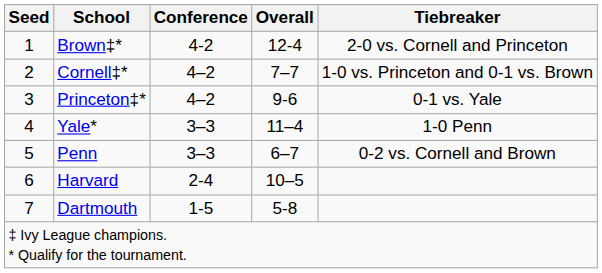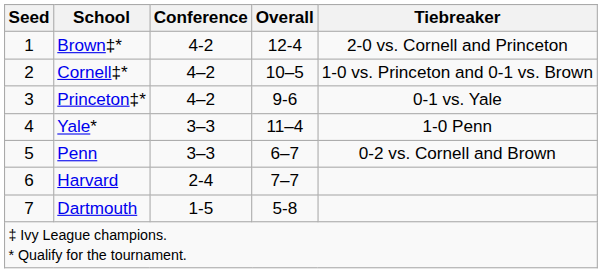 <table class="wikitable" style="text-align:center">
 <tr>
 <th>Seed</th>
 <th>School</th>
 <th>Conference</th>
 <th>Overall</th>
 <th>Tiebreaker</th>
 </tr>
 <tr>
 <td>1</td>
 <td align=left><a href='#'>Brown</a>‡*</td>
 <td>4-2</td>
 <td>12-4</td>
 <td>2-0 vs. Cornell and Princeton</td>
 </tr>
 <tr>
 <td>2</td>
 <td align=left><a href='#'>Cornell</a>‡*</td>
 <td>4–2</td>
-<td>7–7</td>
+<td>10–5</td>
 <td>1-0 vs. Princeton and 0-1 vs. Brown</td>
 </tr>
 <tr>
 <td>3</td>
 <td align=left><a href='#'>Princeton</a>‡*</td>
 <td>4–2</td>
 <td>9-6</td>
 <td>0-1 vs. Yale</td>
 </tr>
 <tr>
 <td>4</td>
 <td align=left><a href='#'>Yale</a>*</td>
 <td>3–3</td>
 <td>11–4</td>
 <td>1-0 Penn</td>
 </tr>
 <tr>
 <td>5</td>
 <td align=left><a href='#'>Penn</a></td>
 <td>3–3</td>
 <td>6–7</td>
 <td>0-2 vs. Cornell and Brown</td>
 </tr>
 <tr>
 <td>6</td>
 <td align=left><a href='#'>Harvard</a></td>
 <td>2-4</td>
-<td>10–5</td>
+<td>7–7</td>
 <td></td>
 </tr>
 <tr>
 <td>7</td>
 <td align=left><a href='#'>Dartmouth</a></td>
 <td>1-5</td>
 <td>5-8</td>
 <td></td>
 </tr>
 <tr>
 <td colspan=8 align=left><small>‡ Ivy League champions.<br>* Qualify for the tournament.</small></td>
 </tr>
 </table>
